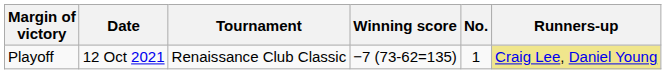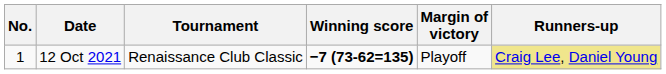 <table class="wikitable" style="font-size:95%;">
 <tr>
-<th>Margin of<br>victory</th>
+<th>No.</th>
 <th>Date</th>
 <th>Tournament</th>
 <th>Winning score</th>
-<th>No.</th>
+<th>Margin of<br>victory</th>
 <th>Runners-up</th>
 </tr>
 <tr>
-<td>Playoff</td>
+<td align=center>1</td>
 <td align=right>12 Oct <a href='#'>2021</a></td>
 <td>Renaissance Club Classic</td>
-<td>−7 (73-62=135)</td>
-<td align=center>1</td>
+<td><strong>−7 (73-62=135)</strong></td>
+<td>Playoff</td>
 <td style="background: khaki;"> <a href='#'>Craig Lee</a>,  <a href='#'>Daniel Young</a></td>
 </tr>
 </table>
